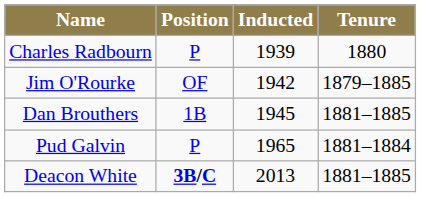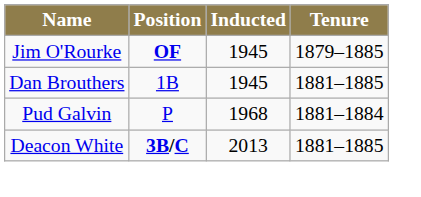 <table - class="wikitable" style=text-align:center>
 <tr>
 <td style="background:#8F7D4B; color:white"><strong>Name</strong></td>
 <td style="background:#8F7D4B; color:white"><strong>Position</strong></td>
 <td style="background:#8F7D4B; color:white"><strong>Inducted</strong></td>
 <td style="background:#8F7D4B; color:white"><strong>Tenure</strong></td>
 </tr>
 <tr>
-<td><a href='#'>Charles Radbourn</a></td>
-<td><a href='#'>P</a></td>
-<td>1939</td>
-<td>1880</td>
-</tr>
-<tr>
 <td><a href='#'>Jim O'Rourke</a></td>
-<td><a href='#'>OF</a></td>
-<td>1942</td>
+<td><strong><a href='#'>OF</a></strong></td>
+<td>1945</td>
 <td>1879–1885</td>
 </tr>
 <tr>
 <td><a href='#'>Dan Brouthers</a></td>
 <td><a href='#'>1B</a></td>
 <td>1945</td>
 <td>1881–1885</td>
 </tr>
 <tr>
 <td><a href='#'>Pud Galvin</a></td>
 <td><a href='#'>P</a></td>
-<td>1965</td>
+<td>1968</td>
 <td>1881–1884</td>
 </tr>
 <tr>
 <td><a href='#'>Deacon White</a></td>
 <td><strong><a href='#'>3B</a>/<a href='#'>C</a></strong></td>
 <td>2013</td>
 <td>1881–1885</td>
 </tr>
 </table>
